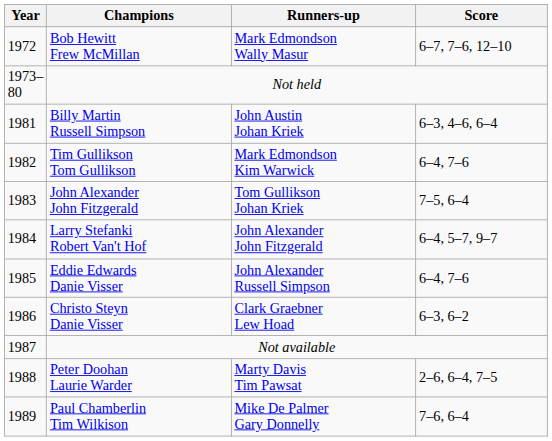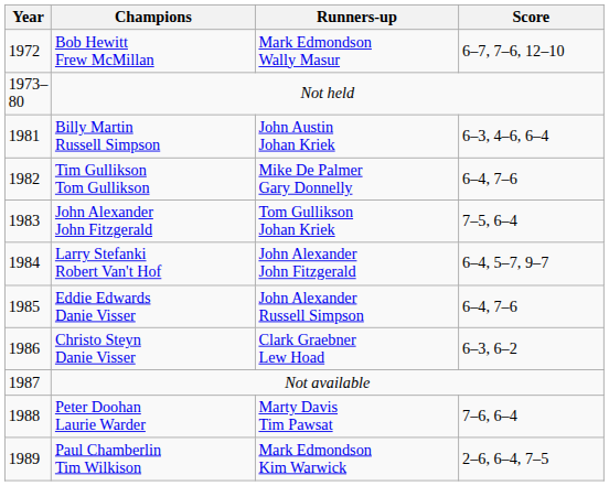 <table class="wikitable">
 <tr>
 <th style="width:40px">Year</th>
 <th style="width:200px">Champions</th>
 <th style="width:200px">Runners-up</th>
 <th style="width:140px">Score</th>
 </tr>
 <tr>
 <td>1972</td>
 <td> <a href='#'>Bob Hewitt</a><br> <a href='#'>Frew McMillan</a></td>
 <td> <a href='#'>Mark Edmondson</a><br> <a href='#'>Wally Masur</a></td>
 <td>6–7, 7–6, 12–10</td>
 </tr>
 <tr>
 <td>1973–80</td>
 <td colspan=3 align=center><em>Not held</em></td>
 </tr>
 <tr>
 <td>1981</td>
 <td> <a href='#'>Billy Martin</a><br> <a href='#'>Russell Simpson</a></td>
 <td> <a href='#'>John Austin</a><br> <a href='#'>Johan Kriek</a></td>
 <td>6–3, 4–6, 6–4</td>
 </tr>
 <tr>
 <td>1982</td>
 <td> <a href='#'>Tim Gullikson</a><br> <a href='#'>Tom Gullikson</a></td>
-<td> <a href='#'>Mark Edmondson</a><br> <a href='#'>Kim Warwick</a></td>
+<td> <a href='#'>Mike De Palmer</a><br> <a href='#'>Gary Donnelly</a></td>
 <td>6–4, 7–6</td>
 </tr>
 <tr>
 <td>1983</td>
 <td> <a href='#'>John Alexander</a><br> <a href='#'>John Fitzgerald</a></td>
 <td> <a href='#'>Tom Gullikson</a><br> <a href='#'>Johan Kriek</a></td>
 <td>7–5, 6–4</td>
 </tr>
 <tr>
 <td>1984</td>
 <td> <a href='#'>Larry Stefanki</a><br> <a href='#'>Robert Van't Hof</a></td>
 <td> <a href='#'>John Alexander</a><br> <a href='#'>John Fitzgerald</a></td>
 <td>6–4, 5–7, 9–7</td>
 </tr>
 <tr>
 <td>1985</td>
 <td> <a href='#'>Eddie Edwards</a><br> <a href='#'>Danie Visser</a></td>
 <td> <a href='#'>John Alexander</a><br> <a href='#'>Russell Simpson</a></td>
 <td>6–4, 7–6</td>
 </tr>
 <tr>
 <td>1986</td>
 <td> <a href='#'>Christo Steyn</a><br> <a href='#'>Danie Visser</a></td>
 <td> <a href='#'>Clark Graebner</a><br> <a href='#'>Lew Hoad</a></td>
 <td>6–3, 6–2</td>
 </tr>
 <tr>
 <td>1987</td>
 <td colspan=3 align=center><em>Not available</em></td>
 </tr>
 <tr>
 <td>1988</td>
 <td> <a href='#'>Peter Doohan</a><br> <a href='#'>Laurie Warder</a></td>
 <td> <a href='#'>Marty Davis</a><br> <a href='#'>Tim Pawsat</a></td>
-<td>2–6, 6–4, 7–5</td>
+<td>7–6, 6–4</td>
 </tr>
 <tr>
 <td>1989</td>
 <td> <a href='#'>Paul Chamberlin</a><br> <a href='#'>Tim Wilkison</a></td>
-<td> <a href='#'>Mike De Palmer</a><br> <a href='#'>Gary Donnelly</a></td>
-<td>7–6, 6–4</td>
+<td> <a href='#'>Mark Edmondson</a><br> <a href='#'>Kim Warwick</a></td>
+<td>2–6, 6–4, 7–5</td>
 </tr>
 </table>
